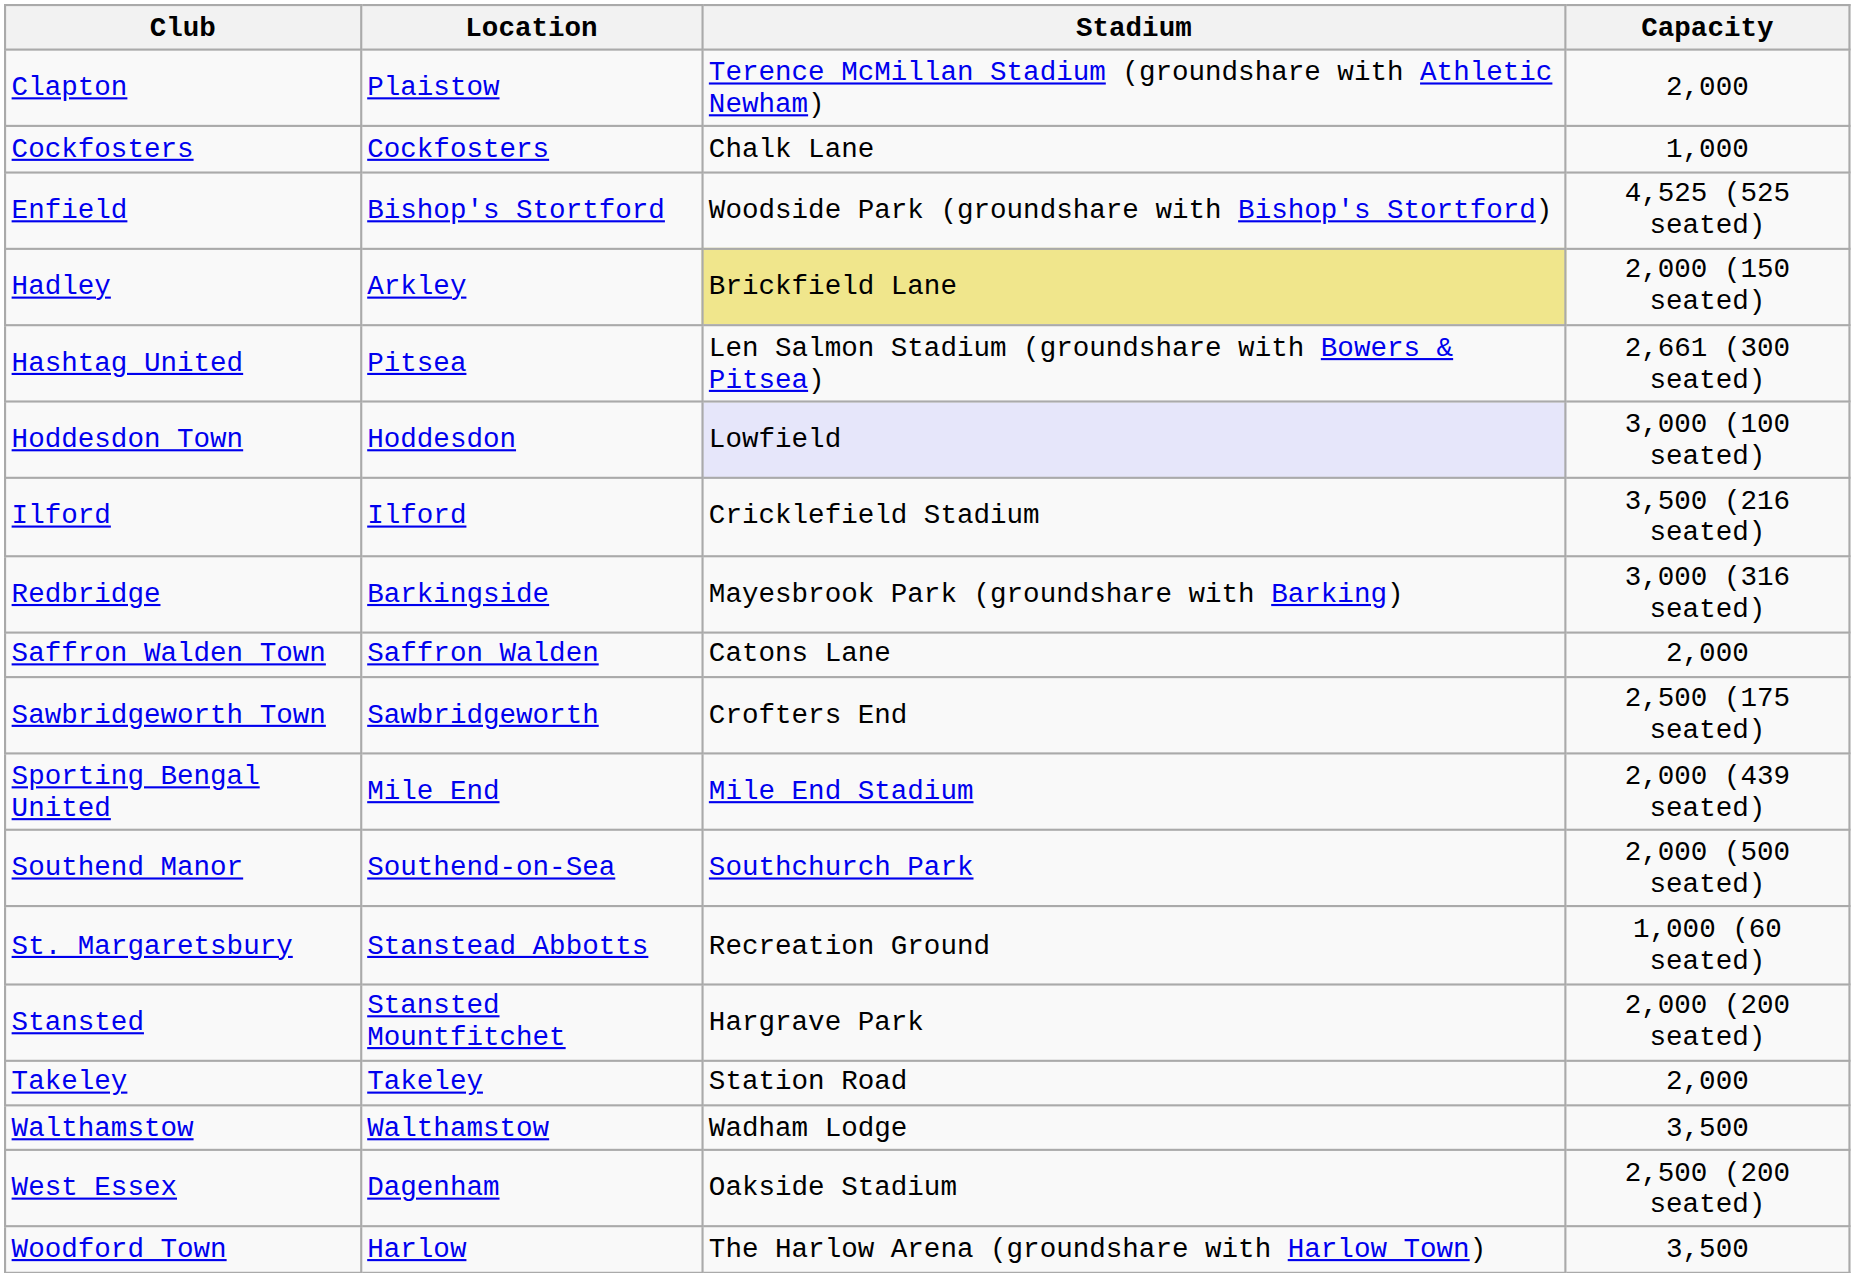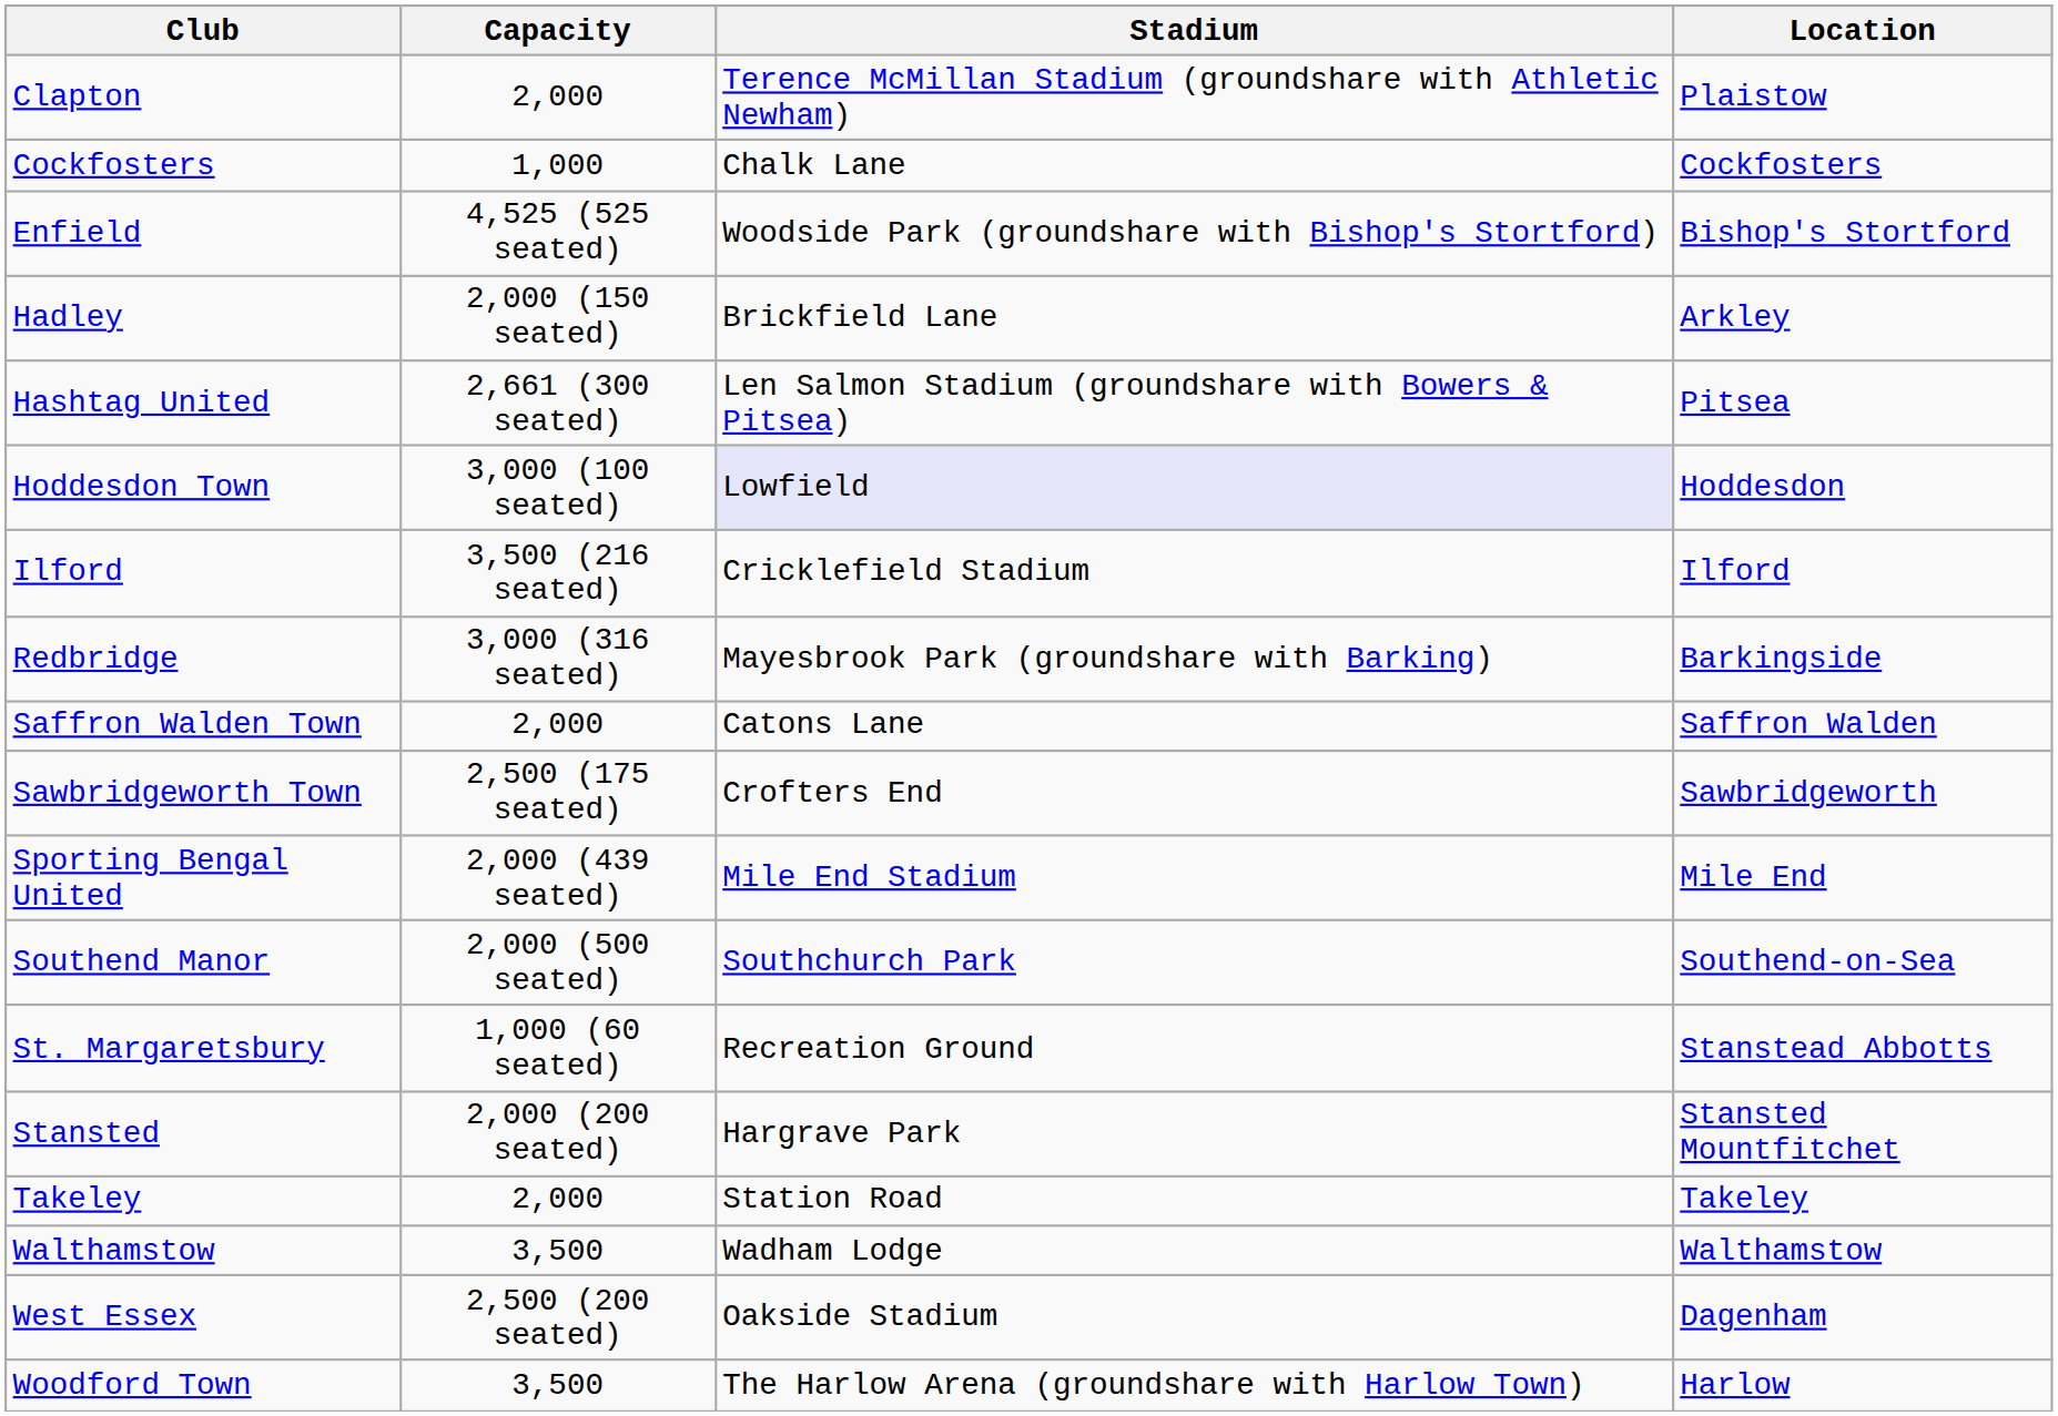 <table class="wikitable sortable">
 <tr>
 <th>Club</th>
+<th>Capacity</th>
+<th>Stadium</th>
 <th>Location</th>
-<th>Stadium</th>
-<th>Capacity</th>
 </tr>
 <tr>
 <td><a href='#'>Clapton</a></td>
+<td align="center">2,000</td>
+<td><a href='#'>Terence McMillan Stadium</a> (groundshare with <a href='#'>Athletic Newham</a>)</td>
 <td><a href='#'>Plaistow</a></td>
-<td><a href='#'>Terence McMillan Stadium</a> (groundshare with <a href='#'>Athletic Newham</a>)</td>
-<td align="center">2,000</td>
 </tr>
 <tr>
 <td><a href='#'>Cockfosters</a></td>
+<td align="center">1,000</td>
+<td>Chalk Lane</td>
 <td><a href='#'>Cockfosters</a></td>
-<td>Chalk Lane</td>
-<td align="center">1,000</td>
 </tr>
 <tr>
 <td><a href='#'>Enfield</a></td>
+<td align="center">4,525 (525 seated)</td>
+<td>Woodside Park (groundshare with <a href='#'>Bishop's Stortford</a>)</td>
 <td><a href='#'>Bishop's Stortford</a></td>
-<td>Woodside Park (groundshare with <a href='#'>Bishop's Stortford</a>)</td>
-<td align="center">4,525 (525 seated)</td>
 </tr>
 <tr>
 <td><a href='#'>Hadley</a></td>
+<td align="center">2,000 (150 seated)</td>
+<td>Brickfield Lane</td>
 <td><a href='#'>Arkley</a></td>
-<td style="background: khaki;">Brickfield Lane</td>
-<td align="center">2,000 (150 seated)</td>
 </tr>
 <tr>
 <td><a href='#'>Hashtag United</a></td>
+<td align="center">2,661 (300 seated)</td>
+<td>Len Salmon Stadium (groundshare with <a href='#'>Bowers & Pitsea</a>)</td>
 <td><a href='#'>Pitsea</a></td>
-<td>Len Salmon Stadium (groundshare with <a href='#'>Bowers & Pitsea</a>)</td>
-<td align="center">2,661 (300 seated)</td>
 </tr>
 <tr>
 <td><a href='#'>Hoddesdon Town</a></td>
+<td align="center">3,000 (100 seated)</td>
+<td style="background: lavender;">Lowfield</td>
 <td><a href='#'>Hoddesdon</a></td>
-<td style="background: lavender;">Lowfield</td>
-<td align="center">3,000 (100 seated)</td>
 </tr>
 <tr>
 <td><a href='#'>Ilford</a></td>
+<td align="center">3,500 (216 seated)</td>
+<td>Cricklefield Stadium</td>
 <td><a href='#'>Ilford</a></td>
-<td>Cricklefield Stadium</td>
-<td align="center">3,500 (216 seated)</td>
 </tr>
 <tr>
 <td><a href='#'>Redbridge</a></td>
+<td align="center">3,000 (316 seated)</td>
+<td>Mayesbrook Park (groundshare with <a href='#'>Barking</a>)</td>
 <td><a href='#'>Barkingside</a></td>
-<td>Mayesbrook Park (groundshare with <a href='#'>Barking</a>)</td>
-<td align="center">3,000 (316 seated)</td>
 </tr>
 <tr>
 <td><a href='#'>Saffron Walden Town</a></td>
+<td align="center">2,000</td>
+<td>Catons Lane</td>
 <td><a href='#'>Saffron Walden</a></td>
-<td>Catons Lane</td>
-<td align="center">2,000</td>
 </tr>
 <tr>
 <td><a href='#'>Sawbridgeworth Town</a></td>
+<td align="center">2,500 (175 seated)</td>
+<td>Crofters End</td>
 <td><a href='#'>Sawbridgeworth</a></td>
-<td>Crofters End</td>
-<td align="center">2,500 (175 seated)</td>
 </tr>
 <tr>
 <td><a href='#'>Sporting Bengal United</a></td>
+<td align="center">2,000 (439 seated)</td>
+<td><a href='#'>Mile End Stadium</a></td>
 <td><a href='#'>Mile End</a></td>
-<td><a href='#'>Mile End Stadium</a></td>
-<td align="center">2,000 (439 seated)</td>
 </tr>
 <tr>
 <td><a href='#'>Southend Manor</a></td>
+<td align="center">2,000 (500 seated)</td>
+<td><a href='#'>Southchurch Park</a></td>
 <td><a href='#'>Southend-on-Sea</a></td>
-<td><a href='#'>Southchurch Park</a></td>
-<td align="center">2,000 (500 seated)</td>
 </tr>
 <tr>
 <td><a href='#'>St. Margaretsbury</a></td>
+<td align="center">1,000 (60 seated)</td>
+<td>Recreation Ground</td>
 <td><a href='#'>Stanstead Abbotts</a></td>
-<td>Recreation Ground</td>
-<td align="center">1,000 (60 seated)</td>
 </tr>
 <tr>
 <td><a href='#'>Stansted</a></td>
+<td align="center">2,000 (200 seated)</td>
+<td>Hargrave Park</td>
 <td><a href='#'>Stansted Mountfitchet</a></td>
-<td>Hargrave Park</td>
-<td align="center">2,000 (200 seated)</td>
 </tr>
 <tr>
 <td><a href='#'>Takeley</a></td>
+<td align="center">2,000</td>
+<td>Station Road</td>
 <td><a href='#'>Takeley</a></td>
-<td>Station Road</td>
-<td align="center">2,000</td>
 </tr>
 <tr>
 <td><a href='#'>Walthamstow</a></td>
+<td align="center">3,500</td>
+<td>Wadham Lodge</td>
 <td><a href='#'>Walthamstow</a></td>
-<td>Wadham Lodge</td>
-<td align="center">3,500</td>
 </tr>
 <tr>
 <td><a href='#'>West Essex</a></td>
+<td align="center">2,500 (200 seated)</td>
+<td>Oakside Stadium</td>
 <td><a href='#'>Dagenham</a></td>
-<td>Oakside Stadium</td>
-<td align="center">2,500 (200 seated)</td>
 </tr>
 <tr>
 <td><a href='#'>Woodford Town</a></td>
+<td align="center">3,500</td>
+<td>The Harlow Arena (groundshare with <a href='#'>Harlow Town</a>)</td>
 <td><a href='#'>Harlow</a></td>
-<td>The Harlow Arena (groundshare with <a href='#'>Harlow Town</a>)</td>
-<td align="center">3,500</td>
 </tr>
 </table>
